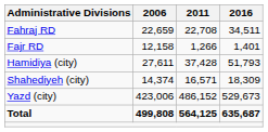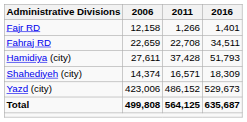 <table class="wikitable">
 <tr>
 <th>Administrative Divisions</th>
 <th>2006</th>
 <th>2011</th>
 <th>2016</th>
 </tr>
 <tr>
+<td><a href='#'>Fajr RD</a></td>
+<td style="text-align: right;">12,158</td>
+<td style="text-align: right;">1,266</td>
+<td style="text-align: right;">1,401</td>
+</tr>
+<tr>
 <td><a href='#'>Fahraj RD</a></td>
 <td style="text-align: right;">22,659</td>
 <td style="text-align: right;">22,708</td>
 <td style="text-align: right;">34,511</td>
-</tr>
-<tr>
-<td><a href='#'>Fajr RD</a></td>
-<td style="text-align: right;">12,158</td>
-<td style="text-align: right;">1,266</td>
-<td style="text-align: right;">1,401</td>
 </tr>
 <tr>
 <td><a href='#'>Hamidiya</a> (city)</td>
 <td style="text-align: right;">27,611</td>
 <td style="text-align: right;">37,428</td>
 <td style="text-align: right;">51,793</td>
 </tr>
 <tr>
 <td><a href='#'>Shahediyeh</a> (city)</td>
 <td style="text-align: right;">14,374</td>
 <td style="text-align: right;">16,571</td>
 <td style="text-align: right;">18,309</td>
 </tr>
 <tr>
 <td><a href='#'>Yazd</a> (city)</td>
 <td style="text-align: right;">423,006</td>
 <td style="text-align: right;">486,152</td>
 <td style="text-align: right;">529,673</td>
 </tr>
 <tr>
 <td><strong>Total</strong></td>
 <td style="text-align: right;"><strong>499,808</strong></td>
 <td style="text-align: right;"><strong>564,125</strong></td>
 <td style="text-align: right;"><strong>635,687</strong></td>
 </tr>
 <tr>
 <td colspan=4></td>
 </tr>
 </table>
